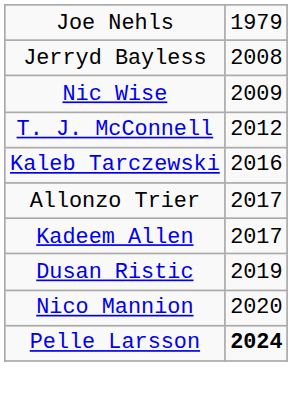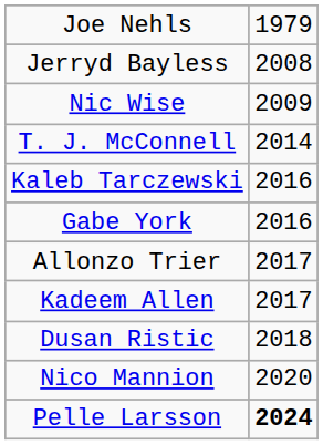 <table class="wikitable" style="text-align:center;">
 <tr>
 <td>Joe Nehls</td>
 <td>1979</td>
 </tr>
 <tr>
 <td>Jerryd Bayless</td>
 <td>2008</td>
 </tr>
 <tr>
 <td><a href='#'>Nic Wise</a></td>
 <td>2009</td>
 </tr>
 <tr>
 <td><a href='#'>T. J. McConnell</a></td>
-<td>2012</td>
+<td>2014</td>
 </tr>
 <tr>
 <td><a href='#'>Kaleb Tarczewski</a></td>
+<td>2016</td>
+</tr>
+<tr>
+<td><a href='#'>Gabe York</a></td>
 <td>2016</td>
 </tr>
 <tr>
 <td>Allonzo Trier</td>
 <td>2017</td>
 </tr>
 <tr>
 <td><a href='#'>Kadeem Allen</a></td>
 <td>2017</td>
 </tr>
 <tr>
 <td><a href='#'>Dusan Ristic</a></td>
-<td>2019</td>
+<td>2018</td>
 </tr>
 <tr>
 <td><a href='#'>Nico Mannion</a></td>
 <td>2020</td>
 </tr>
 <tr>
 <td><a href='#'>Pelle Larsson</a></td>
 <td><strong>2024</strong></td>
 </tr>
 </table>
